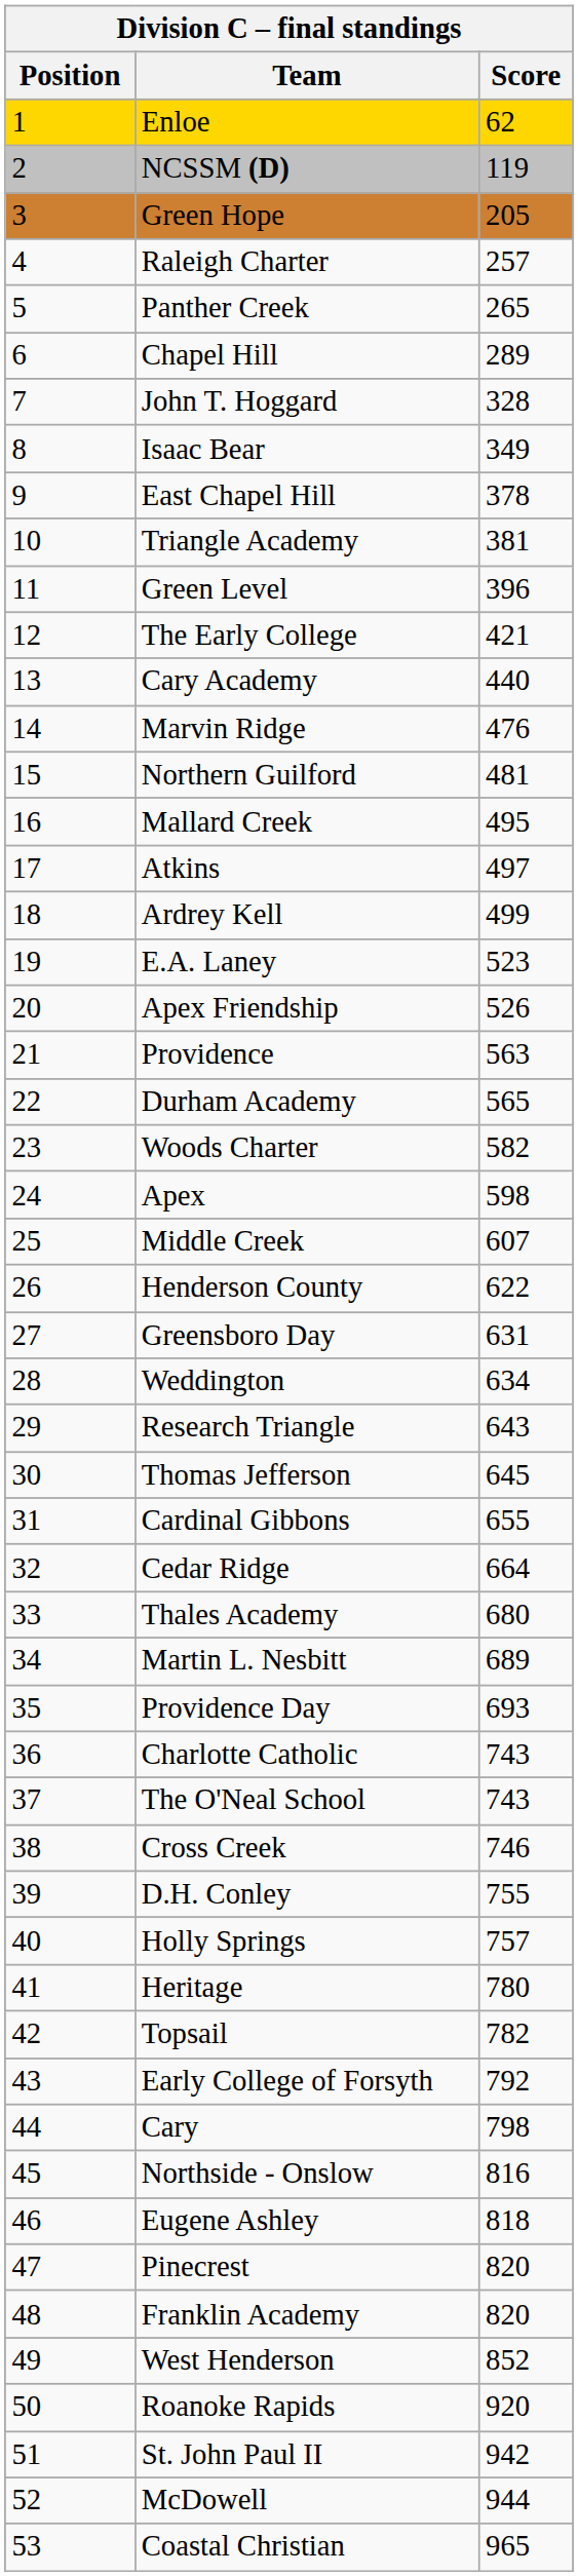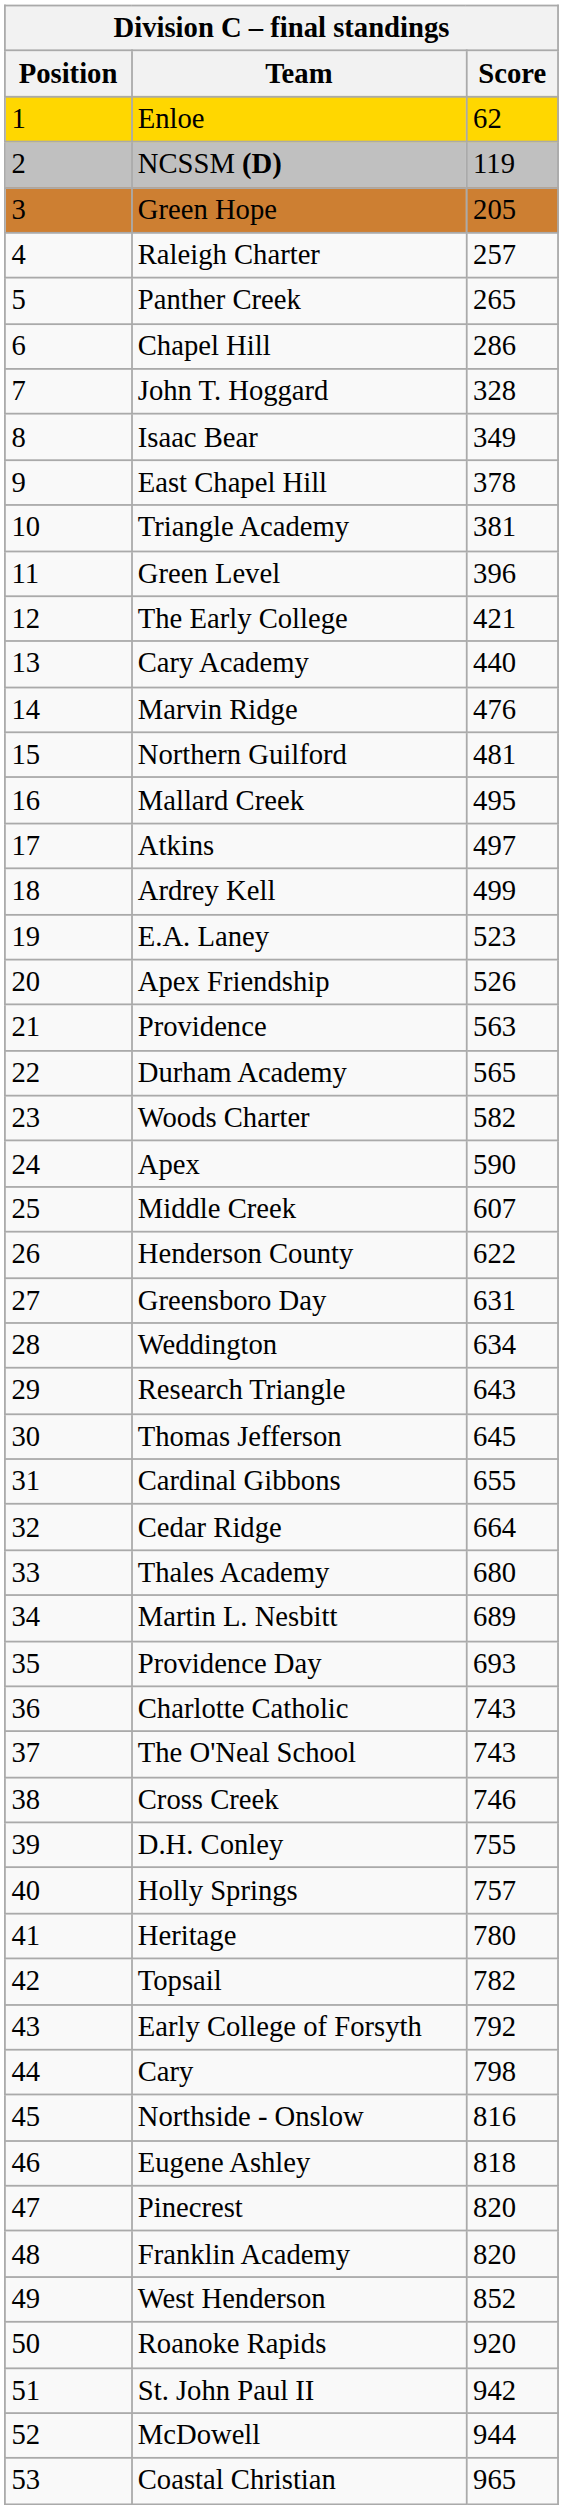 <table class="wikitable collapsible collapsed" style="float:right; width:310px">
 <tr>
 <th colspan=3>Division C – final standings</th>
 </tr>
 <tr>
 <th>Position</th>
 <th>Team</th>
 <th>Score</th>
 </tr>
 <tr style="background:#ffd700; color:black">
 <td>1</td>
 <td>Enloe</td>
 <td>62</td>
 </tr>
 <tr style="background:#c0c0c0; color:black">
 <td>2</td>
 <td>NCSSM <strong>(D)</strong></td>
 <td>119</td>
 </tr>
 <tr style="background:#cd7f32; color:black">
 <td>3</td>
 <td>Green Hope</td>
 <td>205</td>
 </tr>
 <tr>
 <td>4</td>
 <td>Raleigh Charter</td>
 <td>257</td>
 </tr>
 <tr>
 <td>5</td>
 <td>Panther Creek</td>
 <td>265</td>
 </tr>
 <tr>
 <td>6</td>
 <td>Chapel Hill</td>
-<td>289</td>
+<td>286</td>
 </tr>
 <tr>
 <td>7</td>
 <td>John T. Hoggard</td>
 <td>328</td>
 </tr>
 <tr>
 <td>8</td>
 <td>Isaac Bear</td>
 <td>349</td>
 </tr>
 <tr>
 <td>9</td>
 <td>East Chapel Hill</td>
 <td>378</td>
 </tr>
 <tr>
 <td>10</td>
 <td>Triangle Academy</td>
 <td>381</td>
 </tr>
 <tr>
 <td>11</td>
 <td>Green Level</td>
 <td>396</td>
 </tr>
 <tr>
 <td>12</td>
 <td>The Early College</td>
 <td>421</td>
 </tr>
 <tr>
 <td>13</td>
 <td>Cary Academy</td>
 <td>440</td>
 </tr>
 <tr>
 <td>14</td>
 <td>Marvin Ridge</td>
 <td>476</td>
 </tr>
 <tr>
 <td>15</td>
 <td>Northern Guilford</td>
 <td>481</td>
 </tr>
 <tr>
 <td>16</td>
 <td>Mallard Creek</td>
 <td>495</td>
 </tr>
 <tr>
 <td>17</td>
 <td>Atkins</td>
 <td>497</td>
 </tr>
 <tr>
 <td>18</td>
 <td>Ardrey Kell</td>
 <td>499</td>
 </tr>
 <tr>
 <td>19</td>
 <td>E.A. Laney</td>
 <td>523</td>
 </tr>
 <tr>
 <td>20</td>
 <td>Apex Friendship</td>
 <td>526</td>
 </tr>
 <tr>
 <td>21</td>
 <td>Providence</td>
 <td>563</td>
 </tr>
 <tr>
 <td>22</td>
 <td>Durham Academy</td>
 <td>565</td>
 </tr>
 <tr>
 <td>23</td>
 <td>Woods Charter</td>
 <td>582</td>
 </tr>
 <tr>
 <td>24</td>
 <td>Apex</td>
-<td>598</td>
+<td>590</td>
 </tr>
 <tr>
 <td>25</td>
 <td>Middle Creek</td>
 <td>607</td>
 </tr>
 <tr>
 <td>26</td>
 <td>Henderson County</td>
 <td>622</td>
 </tr>
 <tr>
 <td>27</td>
 <td>Greensboro Day</td>
 <td>631</td>
 </tr>
 <tr>
 <td>28</td>
 <td>Weddington</td>
 <td>634</td>
 </tr>
 <tr>
 <td>29</td>
 <td>Research Triangle</td>
 <td>643</td>
 </tr>
 <tr>
 <td>30</td>
 <td>Thomas Jefferson</td>
 <td>645</td>
 </tr>
 <tr>
 <td>31</td>
 <td>Cardinal Gibbons</td>
 <td>655</td>
 </tr>
 <tr>
 <td>32</td>
 <td>Cedar Ridge</td>
 <td>664</td>
 </tr>
 <tr>
 <td>33</td>
 <td>Thales Academy</td>
 <td>680</td>
 </tr>
 <tr>
 <td>34</td>
 <td>Martin L. Nesbitt</td>
 <td>689</td>
 </tr>
 <tr>
 <td>35</td>
 <td>Providence Day</td>
 <td>693</td>
 </tr>
 <tr>
 <td>36</td>
 <td>Charlotte Catholic</td>
 <td>743</td>
 </tr>
 <tr>
 <td>37</td>
 <td>The O'Neal School</td>
 <td>743</td>
 </tr>
 <tr>
 <td>38</td>
 <td>Cross Creek</td>
 <td>746</td>
 </tr>
 <tr>
 <td>39</td>
 <td>D.H. Conley</td>
 <td>755</td>
 </tr>
 <tr>
 <td>40</td>
 <td>Holly Springs</td>
 <td>757</td>
 </tr>
 <tr>
 <td>41</td>
 <td>Heritage</td>
 <td>780</td>
 </tr>
 <tr>
 <td>42</td>
 <td>Topsail</td>
 <td>782</td>
 </tr>
 <tr>
 <td>43</td>
 <td>Early College of Forsyth</td>
 <td>792</td>
 </tr>
 <tr>
 <td>44</td>
 <td>Cary</td>
 <td>798</td>
 </tr>
 <tr>
 <td>45</td>
 <td>Northside - Onslow</td>
 <td>816</td>
 </tr>
 <tr>
 <td>46</td>
 <td>Eugene Ashley</td>
 <td>818</td>
 </tr>
 <tr>
 <td>47</td>
 <td>Pinecrest</td>
 <td>820</td>
 </tr>
 <tr>
 <td>48</td>
 <td>Franklin Academy</td>
 <td>820</td>
 </tr>
 <tr>
 <td>49</td>
 <td>West Henderson</td>
 <td>852</td>
 </tr>
 <tr>
 <td>50</td>
 <td>Roanoke Rapids</td>
 <td>920</td>
 </tr>
 <tr>
 <td>51</td>
 <td>St. John Paul II</td>
 <td>942</td>
 </tr>
 <tr>
 <td>52</td>
 <td>McDowell</td>
 <td>944</td>
 </tr>
 <tr>
 <td>53</td>
 <td>Coastal Christian</td>
 <td>965</td>
 </tr>
 </table>
